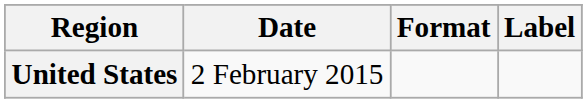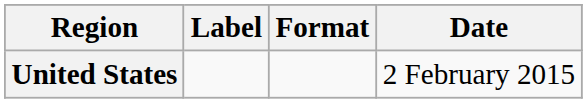 <table class="wikitable plainrowheaders">
 <tr>
 <th scope="col">Region</th>
+<th scope="col">Label</th>
+<th scope="col">Format</th>
 <th scope="col">Date</th>
-<th scope="col">Format</th>
-<th scope="col">Label</th>
 </tr>
 <tr>
 <th scope="row">United States</th>
-<td>2 February 2015</td>
 <td></td>
 <td></td>
+<td>2 February 2015</td>
 </tr>
 </table>
